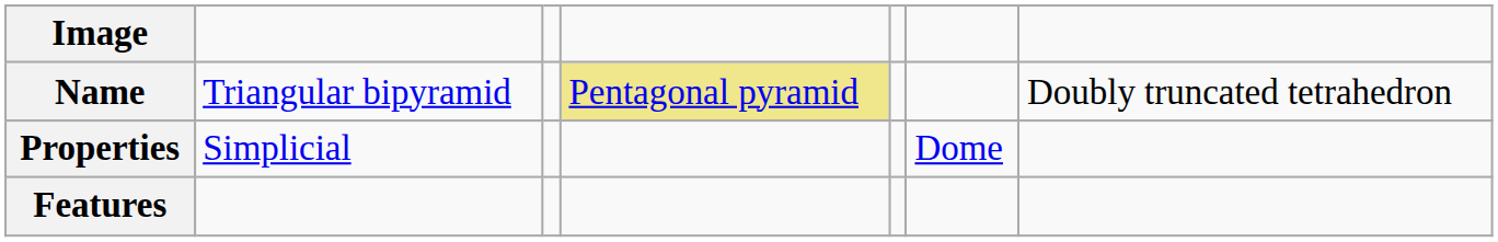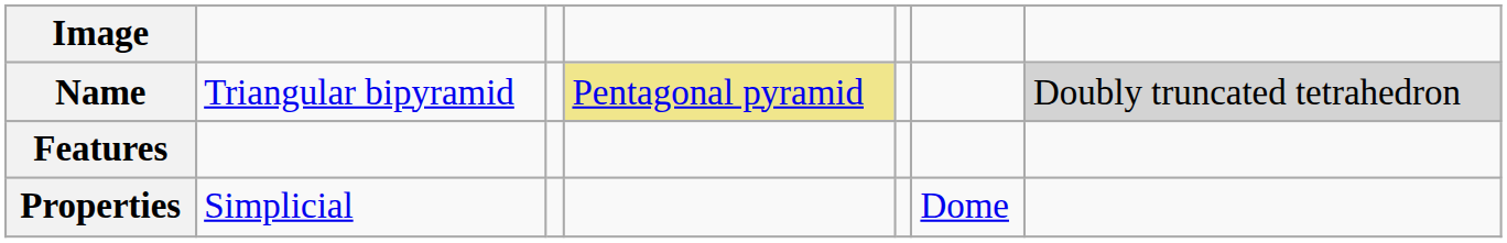 <table class="wikitable" width=660>
 <tr align=center>
 <th>Image</th>
 <td></td>
 <td></td>
 <td></td>
 <td></td>
 <td></td>
 <td></td>
 </tr>
 <tr>
 <th>Name</th>
 <td><a href='#'>Triangular bipyramid</a></td>
 <td></td>
 <td style="background: khaki;"><a href='#'>Pentagonal pyramid</a></td>
 <td></td>
 <td></td>
-<td>Doubly truncated tetrahedron</td>
+<td style="background: lightgrey;">Doubly truncated tetrahedron</td>
+</tr>
+<tr>
+<th>Features</th>
+<td></td>
+<td></td>
+<td></td>
+<td></td>
+<td></td>
+<td></td>
 </tr>
 <tr>
 <th>Properties</th>
 <td><a href='#'>Simplicial</a></td>
 <td></td>
 <td></td>
 <td></td>
 <td><a href='#'>Dome</a></td>
 <td></td>
 </tr>
-<tr>
-<th>Features</th>
-<td></td>
-<td></td>
-<td></td>
-<td></td>
-<td></td>
-<td></td>
-</tr>
 </table>
